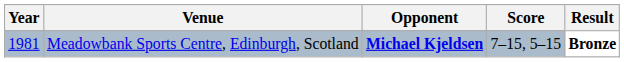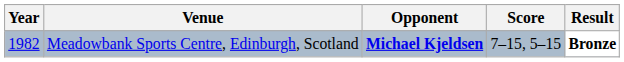 <table class="sortable wikitable" style="font-size: 90%;">
 <tr>
 <th>Year</th>
 <th>Venue</th>
 <th>Opponent</th>
 <th>Score</th>
 <th>Result</th>
 </tr>
 <tr style="background:#AABBCC">
-<td align="center"><a href='#'>1981</a></td>
+<td align="center"><a href='#'>1982</a></td>
 <td align="left"><a href='#'>Meadowbank Sports Centre</a>, <a href='#'>Edinburgh</a>, Scotland</td>
 <td align="left"><strong> <a href='#'>Michael Kjeldsen</a></strong></td>
 <td align="left">7–15, 5–15</td>
 <td style="text-align:left; background: white"> <strong>Bronze</strong></td>
 </tr>
 </table>
